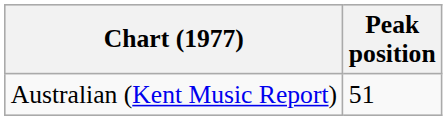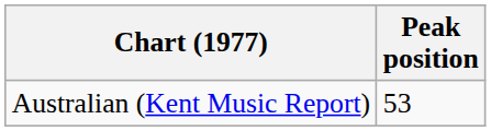 <table class="wikitable sortable plainrowheaders">
 <tr>
 <th scope="col">Chart (1977)</th>
 <th scope="col">Peak<br>position</th>
 </tr>
 <tr>
 <td>Australian (<a href='#'>Kent Music Report</a>)</td>
-<td>51</td>
+<td>53</td>
 </tr>
 </table>
